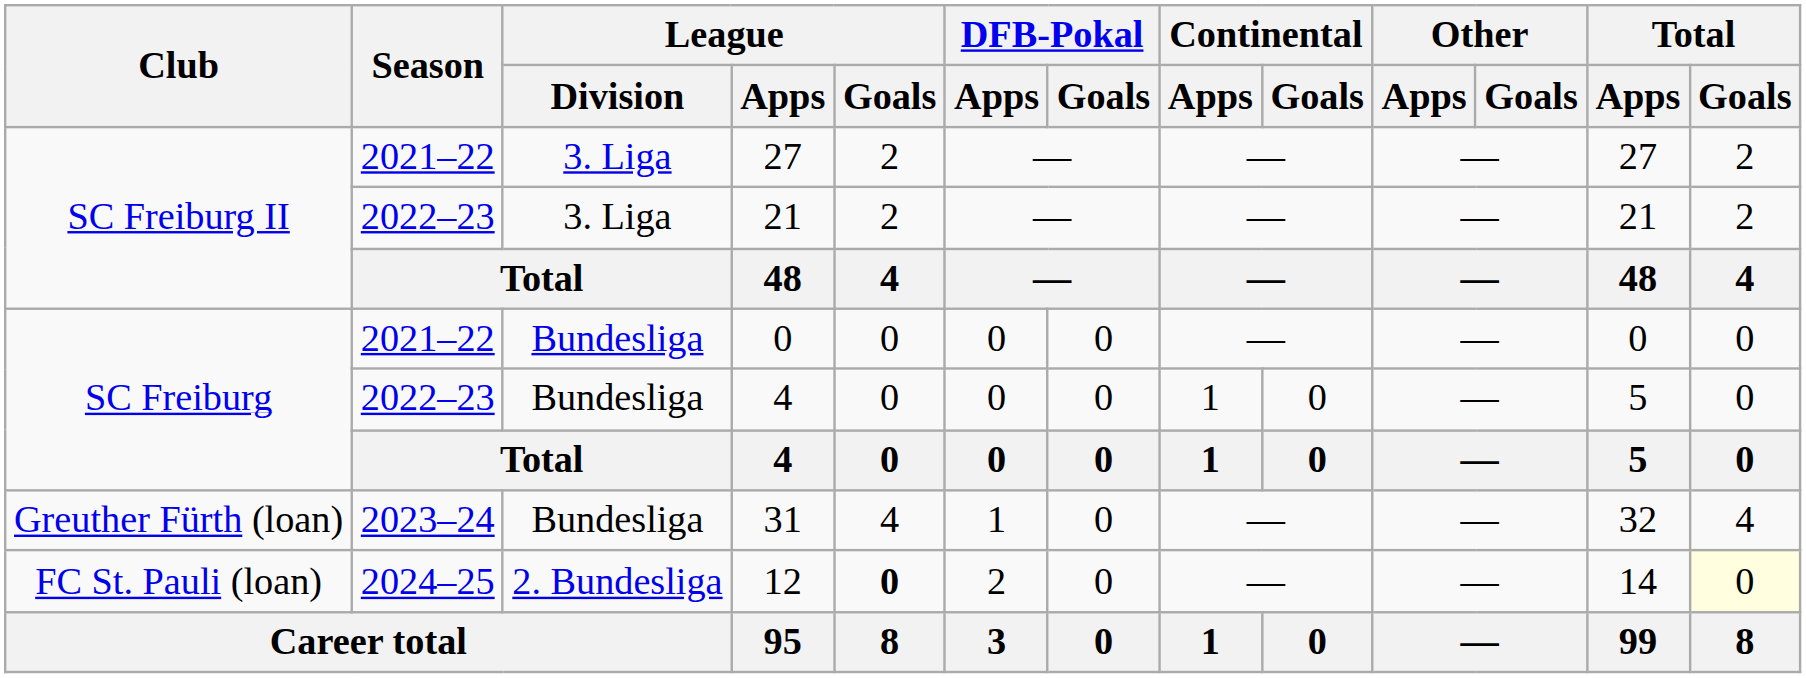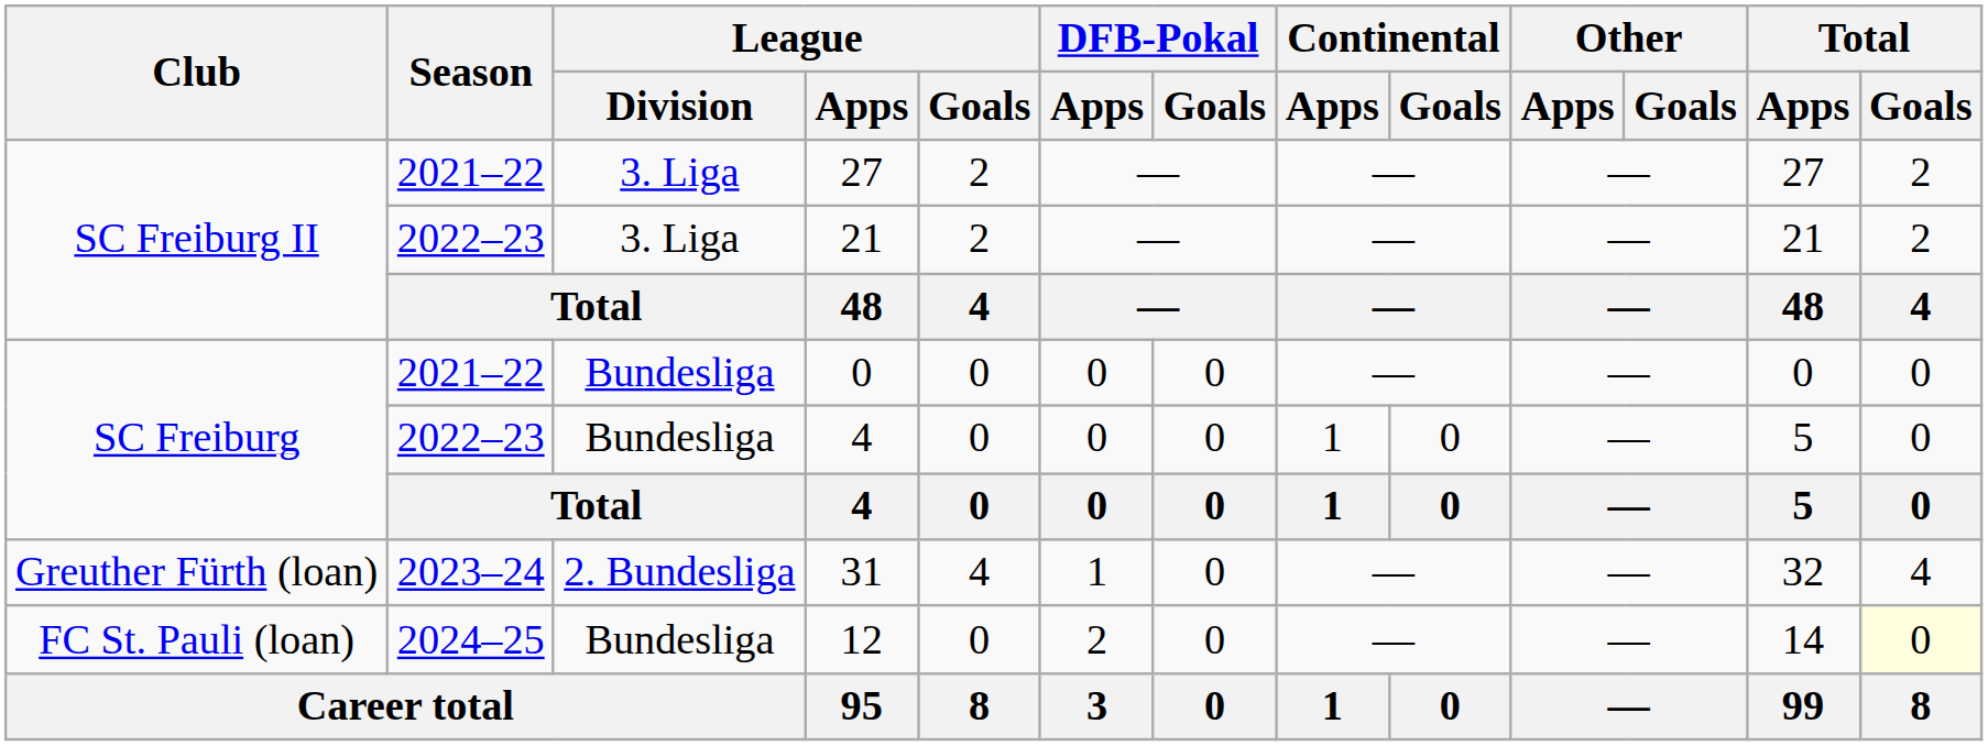 <table class="wikitable" style="text-align:center">
 <tr>
 <th rowspan="2">Club</th>
 <th rowspan="2">Season</th>
 <th colspan="3">League</th>
 <th colspan="2"><a href='#'>DFB-Pokal</a></th>
 <th colspan="2">Continental</th>
 <th colspan="2">Other</th>
 <th colspan="2">Total</th>
 </tr>
 <tr>
 <th>Division</th>
 <th>Apps</th>
 <th>Goals</th>
 <th>Apps</th>
 <th>Goals</th>
 <th>Apps</th>
 <th>Goals</th>
 <th>Apps</th>
 <th>Goals</th>
 <th>Apps</th>
 <th>Goals</th>
 </tr>
 <tr>
 <td rowspan="3"><a href='#'>SC Freiburg II</a></td>
 <td><a href='#'>2021–22</a></td>
 <td><a href='#'>3. Liga</a></td>
 <td>27</td>
 <td>2</td>
 <td colspan="2">—</td>
 <td colspan="2">—</td>
 <td colspan="2">—</td>
 <td>27</td>
 <td>2</td>
 </tr>
 <tr>
 <td><a href='#'>2022–23</a></td>
 <td>3. Liga</td>
 <td>21</td>
 <td>2</td>
 <td colspan="2">—</td>
 <td colspan="2">—</td>
 <td colspan="2">—</td>
 <td>21</td>
 <td>2</td>
 </tr>
 <tr>
 <th colspan="2">Total</th>
 <th>48</th>
 <th>4</th>
 <th colspan="2">—</th>
 <th colspan="2">—</th>
 <th colspan="2">—</th>
 <th>48</th>
 <th>4</th>
 </tr>
 <tr>
 <td rowspan="3"><a href='#'>SC Freiburg</a></td>
 <td><a href='#'>2021–22</a></td>
 <td><a href='#'>Bundesliga</a></td>
 <td>0</td>
 <td>0</td>
 <td>0</td>
 <td>0</td>
 <td colspan="2">—</td>
 <td colspan="2">—</td>
 <td>0</td>
 <td>0</td>
 </tr>
 <tr>
 <td><a href='#'>2022–23</a></td>
 <td>Bundesliga</td>
 <td>4</td>
 <td>0</td>
 <td>0</td>
 <td>0</td>
 <td>1</td>
 <td>0</td>
 <td colspan="2">—</td>
 <td>5</td>
 <td>0</td>
 </tr>
 <tr>
 <th colspan="2">Total</th>
 <th>4</th>
 <th>0</th>
 <th>0</th>
 <th>0</th>
 <th>1</th>
 <th>0</th>
 <th colspan="2">—</th>
 <th>5</th>
 <th>0</th>
 </tr>
 <tr>
 <td><a href='#'>Greuther Fürth</a> (loan)</td>
 <td><a href='#'>2023–24</a></td>
-<td>Bundesliga</td>
+<td><a href='#'>2. Bundesliga</a></td>
 <td>31</td>
 <td>4</td>
 <td>1</td>
 <td>0</td>
 <td colspan="2">—</td>
 <td colspan="2">—</td>
 <td>32</td>
 <td>4</td>
 </tr>
 <tr>
 <td><a href='#'>FC St. Pauli</a> (loan)</td>
 <td><a href='#'>2024–25</a></td>
-<td><a href='#'>2. Bundesliga</a></td>
+<td>Bundesliga</td>
 <td>12</td>
-<td><strong>0</strong></td>
+<td>0</td>
 <td>2</td>
 <td>0</td>
 <td colspan="2">—</td>
 <td colspan="2">—</td>
 <td>14</td>
 <td style="background: lightyellow;">0</td>
 </tr>
 <tr>
 <th colspan="3">Career total</th>
 <th>95</th>
 <th>8</th>
 <th>3</th>
 <th>0</th>
 <th>1</th>
 <th>0</th>
 <th colspan="2">—</th>
 <th>99</th>
 <th>8</th>
 </tr>
 </table>
